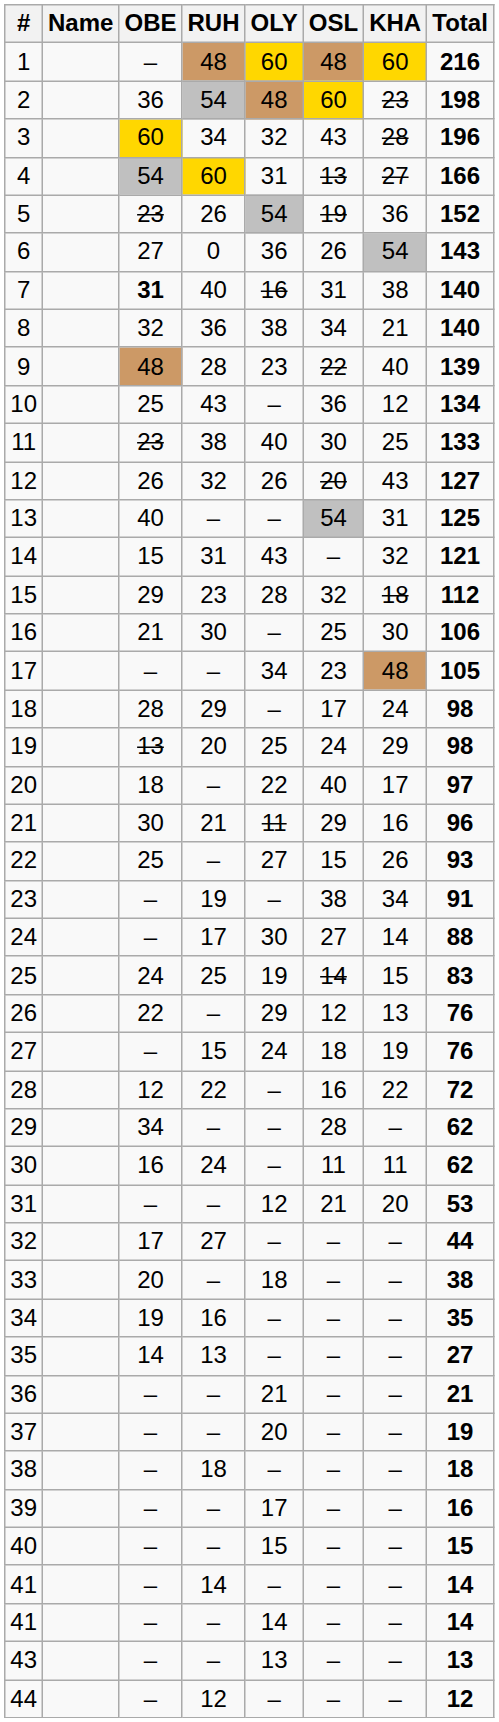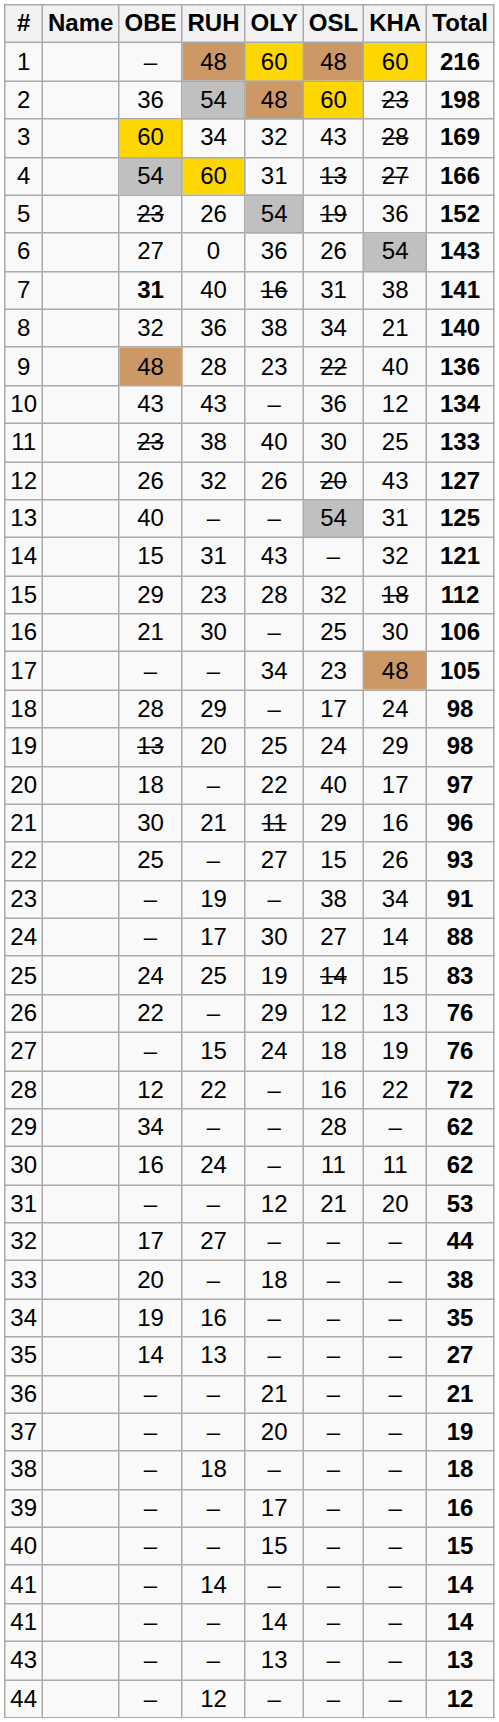 <table class="wikitable sortable" style="text-align:center;">
 <tr>
 <th>#</th>
 <th>Name</th>
 <th>OBE</th>
 <th>RUH</th>
 <th>OLY</th>
 <th>OSL</th>
 <th>KHA</th>
 <th>Total</th>
 </tr>
 <tr>
 <td>1</td>
 <td align="left"></td>
 <td>–</td>
 <td bgcolor=CC9966>48</td>
 <td bgcolor="gold">60</td>
 <td bgcolor=CC9966>48</td>
 <td bgcolor="gold">60</td>
 <td><strong>216</strong></td>
 </tr>
 <tr>
 <td>2</td>
 <td align="left"></td>
 <td>36</td>
 <td bgcolor="silver">54</td>
 <td bgcolor=CC9966>48</td>
 <td bgcolor="gold">60</td>
 <td><s>23</s></td>
 <td><strong>198</strong></td>
 </tr>
 <tr>
 <td>3</td>
 <td align="left"></td>
 <td bgcolor="gold">60</td>
 <td>34</td>
 <td>32</td>
 <td>43</td>
 <td><s>28</s></td>
-<td><strong>196</strong></td>
+<td><strong>169</strong></td>
 </tr>
 <tr>
 <td>4</td>
 <td align="left"></td>
 <td bgcolor="silver">54</td>
 <td bgcolor="gold">60</td>
 <td>31</td>
 <td><s>13</s></td>
 <td><s>27</s></td>
 <td><strong>166</strong></td>
 </tr>
 <tr>
 <td>5</td>
 <td align="left"></td>
 <td><s>23</s></td>
 <td>26</td>
 <td bgcolor="silver">54</td>
 <td><s>19</s></td>
 <td>36</td>
 <td><strong>152</strong></td>
 </tr>
 <tr>
 <td>6</td>
 <td align="left"></td>
 <td>27</td>
 <td>0</td>
 <td>36</td>
 <td>26</td>
 <td bgcolor="silver">54</td>
 <td><strong>143</strong></td>
 </tr>
 <tr>
 <td>7</td>
 <td align="left"></td>
 <td><strong>31</strong></td>
 <td>40</td>
 <td><s>16</s></td>
 <td>31</td>
 <td>38</td>
-<td><strong>140</strong></td>
+<td><strong>141</strong></td>
 </tr>
 <tr>
 <td>8</td>
 <td align="left"></td>
 <td>32</td>
 <td>36</td>
 <td>38</td>
 <td>34</td>
 <td>21</td>
 <td><strong>140</strong></td>
 </tr>
 <tr>
 <td>9</td>
 <td align="left"></td>
 <td bgcolor=CC9966>48</td>
 <td>28</td>
 <td>23</td>
 <td><s>22</s></td>
 <td>40</td>
-<td><strong>139</strong></td>
+<td><strong>136</strong></td>
 </tr>
 <tr>
 <td>10</td>
 <td align="left"></td>
-<td>25</td>
+<td>43</td>
 <td>43</td>
 <td>–</td>
 <td>36</td>
 <td>12</td>
 <td><strong>134</strong></td>
 </tr>
 <tr>
 <td>11</td>
 <td align="left"></td>
 <td><s>23</s></td>
 <td>38</td>
 <td>40</td>
 <td>30</td>
 <td>25</td>
 <td><strong>133</strong></td>
 </tr>
 <tr>
 <td>12</td>
 <td align="left"></td>
 <td>26</td>
 <td>32</td>
 <td>26</td>
 <td><s>20</s></td>
 <td>43</td>
 <td><strong>127</strong></td>
 </tr>
 <tr>
 <td>13</td>
 <td align="left"></td>
 <td>40</td>
 <td>–</td>
 <td>–</td>
 <td bgcolor="silver">54</td>
 <td>31</td>
 <td><strong>125</strong></td>
 </tr>
 <tr>
 <td>14</td>
 <td align="left"></td>
 <td>15</td>
 <td>31</td>
 <td>43</td>
 <td>–</td>
 <td>32</td>
 <td><strong>121</strong></td>
 </tr>
 <tr>
 <td>15</td>
 <td align="left"></td>
 <td>29</td>
 <td>23</td>
 <td>28</td>
 <td>32</td>
 <td><s>18</s></td>
 <td><strong>112</strong></td>
 </tr>
 <tr>
 <td>16</td>
 <td align="left"></td>
 <td>21</td>
 <td>30</td>
 <td>–</td>
 <td>25</td>
 <td>30</td>
 <td><strong>106</strong></td>
 </tr>
 <tr>
 <td>17</td>
 <td align="left"></td>
 <td>–</td>
 <td>–</td>
 <td>34</td>
 <td>23</td>
 <td bgcolor=CC9966>48</td>
 <td><strong>105</strong></td>
 </tr>
 <tr>
 <td>18</td>
 <td align="left"></td>
 <td>28</td>
 <td>29</td>
 <td>–</td>
 <td>17</td>
 <td>24</td>
 <td><strong>98</strong></td>
 </tr>
 <tr>
 <td>19</td>
 <td align="left"></td>
 <td><s>13</s></td>
 <td>20</td>
 <td>25</td>
 <td>24</td>
 <td>29</td>
 <td><strong>98</strong></td>
 </tr>
 <tr>
 <td>20</td>
 <td align="left"></td>
 <td>18</td>
 <td>–</td>
 <td>22</td>
 <td>40</td>
 <td>17</td>
 <td><strong>97</strong></td>
 </tr>
 <tr>
 <td>21</td>
 <td align="left"></td>
 <td>30</td>
 <td>21</td>
 <td><s>11</s></td>
 <td>29</td>
 <td>16</td>
 <td><strong>96</strong></td>
 </tr>
 <tr>
 <td>22</td>
 <td align="left"></td>
 <td>25</td>
 <td>–</td>
 <td>27</td>
 <td>15</td>
 <td>26</td>
 <td><strong>93</strong></td>
 </tr>
 <tr>
 <td>23</td>
 <td align="left"></td>
 <td>–</td>
 <td>19</td>
 <td>–</td>
 <td>38</td>
 <td>34</td>
 <td><strong>91</strong></td>
 </tr>
 <tr>
 <td>24</td>
 <td align="left"></td>
 <td>–</td>
 <td>17</td>
 <td>30</td>
 <td>27</td>
 <td>14</td>
 <td><strong>88</strong></td>
 </tr>
 <tr>
 <td>25</td>
 <td align="left"></td>
 <td>24</td>
 <td>25</td>
 <td>19</td>
 <td><s>14</s></td>
 <td>15</td>
 <td><strong>83</strong></td>
 </tr>
 <tr>
 <td>26</td>
 <td align="left"></td>
 <td>22</td>
 <td>–</td>
 <td>29</td>
 <td>12</td>
 <td>13</td>
 <td><strong>76</strong></td>
 </tr>
 <tr>
 <td>27</td>
 <td align="left"></td>
 <td>–</td>
 <td>15</td>
 <td>24</td>
 <td>18</td>
 <td>19</td>
 <td><strong>76</strong></td>
 </tr>
 <tr>
 <td>28</td>
 <td align="left"></td>
 <td>12</td>
 <td>22</td>
 <td>–</td>
 <td>16</td>
 <td>22</td>
 <td><strong>72</strong></td>
 </tr>
 <tr>
 <td>29</td>
 <td align="left"></td>
 <td>34</td>
 <td>–</td>
 <td>–</td>
 <td>28</td>
 <td>–</td>
 <td><strong>62</strong></td>
 </tr>
 <tr>
 <td>30</td>
 <td align="left"></td>
 <td>16</td>
 <td>24</td>
 <td>–</td>
 <td>11</td>
 <td>11</td>
 <td><strong>62</strong></td>
 </tr>
 <tr>
 <td>31</td>
 <td align="left"></td>
 <td>–</td>
 <td>–</td>
 <td>12</td>
 <td>21</td>
 <td>20</td>
 <td><strong>53</strong></td>
 </tr>
 <tr>
 <td>32</td>
 <td align="left"></td>
 <td>17</td>
 <td>27</td>
 <td>–</td>
 <td>–</td>
 <td>–</td>
 <td><strong>44</strong></td>
 </tr>
 <tr>
 <td>33</td>
 <td align="left"></td>
 <td>20</td>
 <td>–</td>
 <td>18</td>
 <td>–</td>
 <td>–</td>
 <td><strong>38</strong></td>
 </tr>
 <tr>
 <td>34</td>
 <td align="left"></td>
 <td>19</td>
 <td>16</td>
 <td>–</td>
 <td>–</td>
 <td>–</td>
 <td><strong>35</strong></td>
 </tr>
 <tr>
 <td>35</td>
 <td align="left"></td>
 <td>14</td>
 <td>13</td>
 <td>–</td>
 <td>–</td>
 <td>–</td>
 <td><strong>27</strong></td>
 </tr>
 <tr>
 <td>36</td>
 <td align="left"></td>
 <td>–</td>
 <td>–</td>
 <td>21</td>
 <td>–</td>
 <td>–</td>
 <td><strong>21</strong></td>
 </tr>
 <tr>
 <td>37</td>
 <td align="left"></td>
 <td>–</td>
 <td>–</td>
 <td>20</td>
 <td>–</td>
 <td>–</td>
 <td><strong>19</strong></td>
 </tr>
 <tr>
 <td>38</td>
 <td align="left"></td>
 <td>–</td>
 <td>18</td>
 <td>–</td>
 <td>–</td>
 <td>–</td>
 <td><strong>18</strong></td>
 </tr>
 <tr>
 <td>39</td>
 <td align="left"></td>
 <td>–</td>
 <td>–</td>
 <td>17</td>
 <td>–</td>
 <td>–</td>
 <td><strong>16</strong></td>
 </tr>
 <tr>
 <td>40</td>
 <td align="left"></td>
 <td>–</td>
 <td>–</td>
 <td>15</td>
 <td>–</td>
 <td>–</td>
 <td><strong>15</strong></td>
 </tr>
 <tr>
 <td>41</td>
 <td align="left"></td>
 <td>–</td>
 <td>14</td>
 <td>–</td>
 <td>–</td>
 <td>–</td>
 <td><strong>14</strong></td>
 </tr>
 <tr>
 <td>41</td>
 <td align="left"></td>
 <td>–</td>
 <td>–</td>
 <td>14</td>
 <td>–</td>
 <td>–</td>
 <td><strong>14</strong></td>
 </tr>
 <tr>
 <td>43</td>
 <td align="left"></td>
 <td>–</td>
 <td>–</td>
 <td>13</td>
 <td>–</td>
 <td>–</td>
 <td><strong>13</strong></td>
 </tr>
 <tr>
 <td>44</td>
 <td align="left"></td>
 <td>–</td>
 <td>12</td>
 <td>–</td>
 <td>–</td>
 <td>–</td>
 <td><strong>12</strong></td>
 </tr>
 </table>
